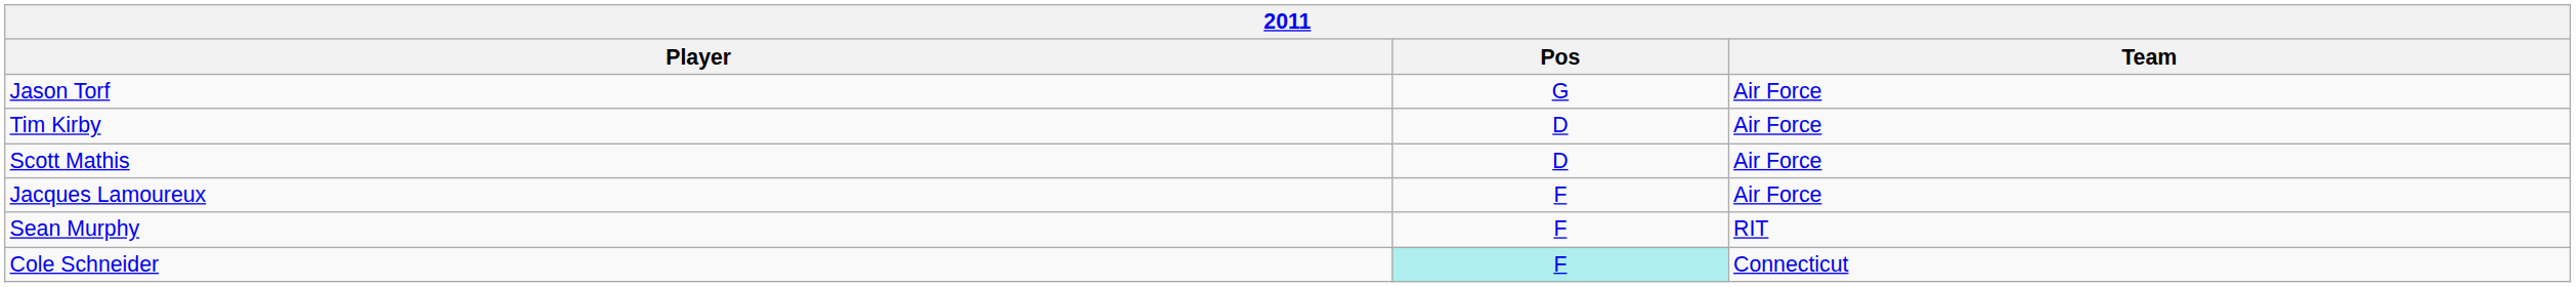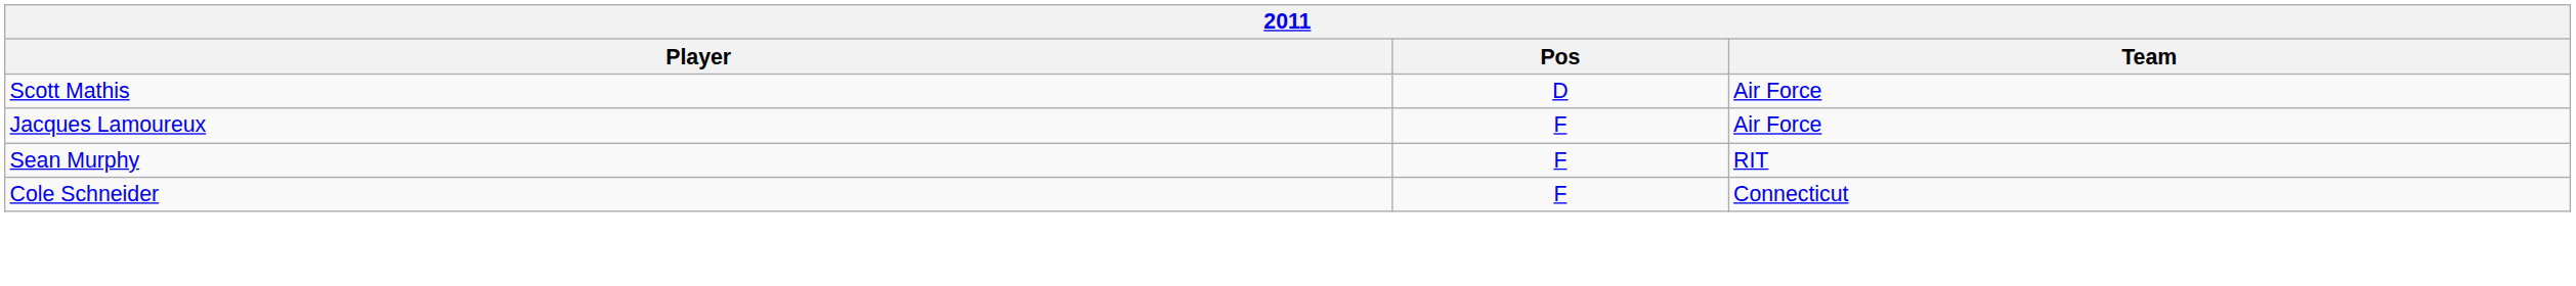 <table class="wikitable" width=95%>
 <tr>
 <th colspan=3><a href='#'>2011</a></th>
 </tr>
 <tr>
 <th>Player</th>
 <th>Pos</th>
 <th>Team</th>
-</tr>
-<tr>
-<td><a href='#'>Jason Torf</a></td>
-<td style="text-align:center;"><a href='#'>G</a></td>
-<td><a href='#'>Air Force</a></td>
-</tr>
-<tr>
-<td><a href='#'>Tim Kirby</a></td>
-<td style="text-align:center;"><a href='#'>D</a></td>
-<td><a href='#'>Air Force</a></td>
 </tr>
 <tr>
 <td><a href='#'>Scott Mathis</a></td>
 <td style="text-align:center;"><a href='#'>D</a></td>
 <td><a href='#'>Air Force</a></td>
 </tr>
 <tr>
 <td><a href='#'>Jacques Lamoureux</a></td>
 <td style="text-align:center;"><a href='#'>F</a></td>
 <td><a href='#'>Air Force</a></td>
 </tr>
 <tr>
 <td><a href='#'>Sean Murphy</a></td>
 <td style="text-align:center;"><a href='#'>F</a></td>
 <td><a href='#'>RIT</a></td>
 </tr>
 <tr>
 <td><a href='#'>Cole Schneider</a></td>
-<td style="background: paleturquoise; text-align:center;"><a href='#'>F</a></td>
+<td style="text-align:center;"><a href='#'>F</a></td>
 <td><a href='#'>Connecticut</a></td>
 </tr>
 </table>
